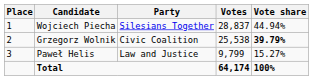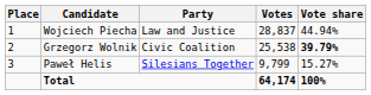 <table class="wikitable">
 <tr>
 <th>Place</th>
 <th>Candidate</th>
 <th>Party</th>
 <th>Votes</th>
 <th>Vote share</th>
 </tr>
 <tr>
 <td>1</td>
 <td>Wojciech Piecha</td>
-<td><a href='#'>Silesians Together</a></td>
+<td>Law and Justice</td>
 <td>28,837</td>
 <td>44.94%</td>
 </tr>
 <tr>
 <td>2</td>
 <td>Grzegorz Wolnik</td>
 <td>Civic Coalition</td>
 <td>25,538</td>
 <td><strong>39.79%</strong></td>
 </tr>
 <tr>
 <td>3</td>
 <td>Paweł Helis</td>
-<td>Law and Justice</td>
+<td><a href='#'>Silesians Together</a></td>
 <td>9,799</td>
 <td>15.27%</td>
 </tr>
 <tr>
 <td></td>
 <td colspan="2"><strong>Total</strong></td>
 <td><strong>64,174</strong></td>
 <td><strong>100%</strong></td>
 </tr>
 </table>
